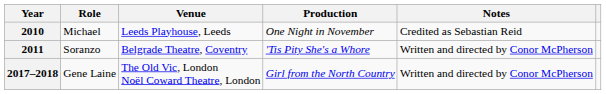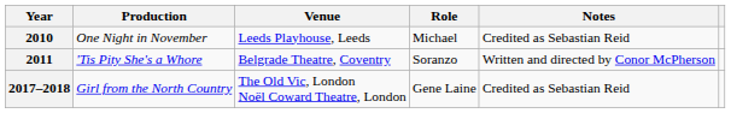 <table class="wikitable plainrowheaders sortable">
 <tr>
 <th scope="col">Year</th>
+<th scope="col">Production</th>
+<th scope="col">Venue</th>
 <th scope="col">Role</th>
-<th scope="col">Venue</th>
-<th scope="col">Production</th>
 <th scope="col">Notes</th>
 <th scope="col" class="unsortable"></th>
 </tr>
 <tr>
 <th scope="row">2010</th>
+<td><em>One Night in November</em></td>
+<td><a href='#'>Leeds Playhouse</a>, Leeds</td>
 <td>Michael</td>
-<td><a href='#'>Leeds Playhouse</a>, Leeds</td>
-<td><em>One Night in November</em></td>
 <td>Credited as Sebastian Reid</td>
 <td style="text-align:center;"></td>
 </tr>
 <tr>
 <th scope="row">2011</th>
+<td data-sort-value="Tis Pity She's a Whore"><em><a href='#'>'Tis Pity She's a Whore</a></em></td>
+<td><a href='#'>Belgrade Theatre</a>, <a href='#'>Coventry</a></td>
 <td>Soranzo</td>
-<td><a href='#'>Belgrade Theatre</a>, <a href='#'>Coventry</a></td>
-<td data-sort-value="Tis Pity She's a Whore"><em><a href='#'>'Tis Pity She's a Whore</a></em></td>
 <td>Written and directed by <a href='#'>Conor McPherson</a></td>
 <td style="text-align:center;"></td>
 </tr>
 <tr>
 <th scope="row">2017–2018</th>
+<td><em><a href='#'>Girl from the North Country</a></em></td>
+<td><a href='#'>The Old Vic</a>, London<br><a href='#'>Noël Coward Theatre</a>, London</td>
 <td>Gene Laine</td>
-<td><a href='#'>The Old Vic</a>, London<br><a href='#'>Noël Coward Theatre</a>, London</td>
-<td><em><a href='#'>Girl from the North Country</a></em></td>
-<td>Written and directed by <a href='#'>Conor McPherson</a></td>
+<td>Credited as Sebastian Reid</td>
 <td style="text-align:center;"></td>
 </tr>
 </table>
